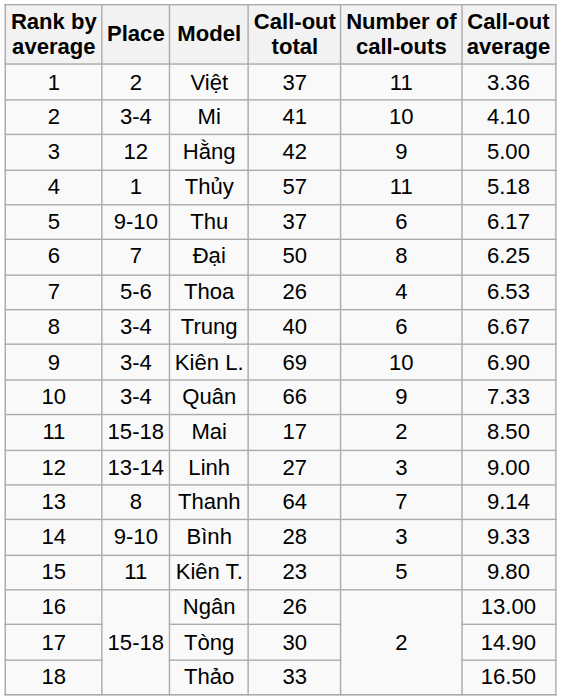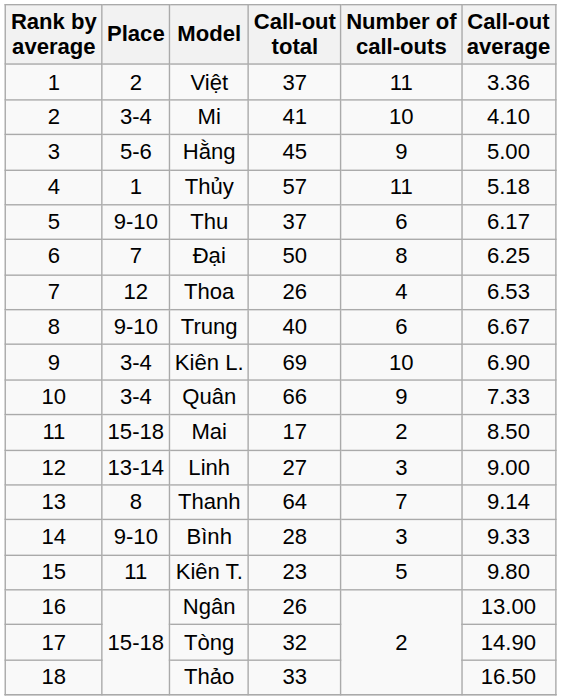 <table class="wikitable sortable" style="margin:auto; text-align:center; white-space:nowrap">
 <tr>
 <th>Rank by<br>average</th>
 <th>Place</th>
 <th>Model</th>
 <th>Call-out<br>total</th>
 <th>Number of<br>call-outs</th>
 <th>Call-out<br>average</th>
 </tr>
 <tr>
 <td>1</td>
 <td>2</td>
 <td>Việt</td>
 <td>37</td>
 <td>11</td>
 <td>3.36</td>
 </tr>
 <tr>
 <td>2</td>
 <td>3-4</td>
 <td>Mi</td>
 <td>41</td>
 <td>10</td>
 <td>4.10</td>
 </tr>
 <tr>
 <td>3</td>
-<td>12</td>
+<td>5-6</td>
 <td>Hằng</td>
-<td>42</td>
+<td>45</td>
 <td>9</td>
 <td>5.00</td>
 </tr>
 <tr>
 <td>4</td>
 <td>1</td>
 <td>Thủy</td>
 <td>57</td>
 <td>11</td>
 <td>5.18</td>
 </tr>
 <tr>
 <td>5</td>
 <td>9-10</td>
 <td>Thu</td>
 <td>37</td>
 <td>6</td>
 <td>6.17</td>
 </tr>
 <tr>
 <td>6</td>
 <td>7</td>
 <td>Đại</td>
 <td>50</td>
 <td>8</td>
 <td>6.25</td>
 </tr>
 <tr>
 <td>7</td>
-<td>5-6</td>
+<td>12</td>
 <td>Thoa</td>
 <td>26</td>
 <td>4</td>
 <td>6.53</td>
 </tr>
 <tr>
 <td>8</td>
-<td>3-4</td>
+<td>9-10</td>
 <td>Trung</td>
 <td>40</td>
 <td>6</td>
 <td>6.67</td>
 </tr>
 <tr>
 <td>9</td>
 <td>3-4</td>
 <td>Kiên L.</td>
 <td>69</td>
 <td>10</td>
 <td>6.90</td>
 </tr>
 <tr>
 <td>10</td>
 <td>3-4</td>
 <td>Quân</td>
 <td>66</td>
 <td>9</td>
 <td>7.33</td>
 </tr>
 <tr>
 <td>11</td>
 <td>15-18</td>
 <td>Mai</td>
 <td>17</td>
 <td>2</td>
 <td>8.50</td>
 </tr>
 <tr>
 <td>12</td>
 <td>13-14</td>
 <td>Linh</td>
 <td>27</td>
 <td>3</td>
 <td>9.00</td>
 </tr>
 <tr>
 <td>13</td>
 <td>8</td>
 <td>Thanh</td>
 <td>64</td>
 <td>7</td>
 <td>9.14</td>
 </tr>
 <tr>
 <td>14</td>
 <td>9-10</td>
 <td>Bình</td>
 <td>28</td>
 <td>3</td>
 <td>9.33</td>
 </tr>
 <tr>
 <td>15</td>
 <td>11</td>
 <td>Kiên T.</td>
 <td>23</td>
 <td>5</td>
 <td>9.80</td>
 </tr>
 <tr>
 <td>16</td>
 <td rowspan=3>15-18</td>
 <td>Ngân</td>
 <td>26</td>
 <td rowspan=3>2</td>
 <td>13.00</td>
 </tr>
 <tr>
 <td>17</td>
 <td>Tòng</td>
-<td>30</td>
+<td>32</td>
 <td>14.90</td>
 </tr>
 <tr>
 <td>18</td>
 <td>Thảo</td>
 <td>33</td>
 <td>16.50</td>
 </tr>
 <tr>
 </tr>
 </table>
